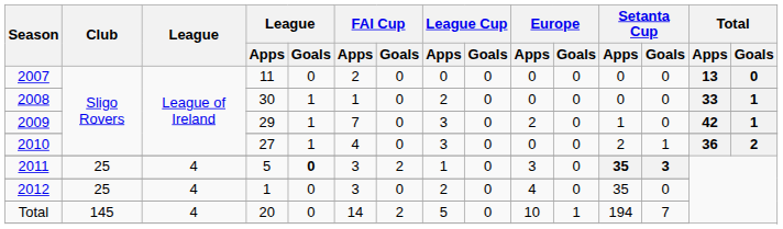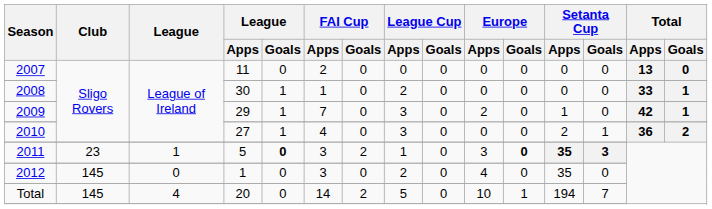 <table class="wikitable" style="text-align: center;">
 <tr>
 <th rowspan=2>Season</th>
 <th rowspan=2>Club</th>
 <th rowspan=2>League</th>
 <th colspan=2>League</th>
 <th colspan=2><a href='#'>FAI Cup</a></th>
 <th colspan=2><a href='#'>League Cup</a></th>
 <th colspan=2><a href='#'>Europe</a></th>
 <th colspan=2><a href='#'>Setanta Cup</a></th>
 <th colspan=2>Total</th>
 </tr>
 <tr>
 <th>Apps</th>
 <th>Goals</th>
 <th>Apps</th>
 <th>Goals</th>
 <th>Apps</th>
 <th>Goals</th>
 <th>Apps</th>
 <th>Goals</th>
 <th>Apps</th>
 <th>Goals</th>
 <th>Apps</th>
 <th>Goals</th>
 </tr>
 <tr>
 <td><a href='#'>2007</a></td>
 <td rowspan=7><a href='#'>Sligo Rovers</a></td>
 <td rowspan=7><a href='#'>League of Ireland</a></td>
 <td>11</td>
 <td>0</td>
 <td>2</td>
 <td>0</td>
 <td>0</td>
 <td>0</td>
 <td>0</td>
 <td>0</td>
 <td>0</td>
 <td>0</td>
 <th>13</th>
 <th>0</th>
 </tr>
 <tr>
 </tr>
 <tr>
 <td><a href='#'>2008</a></td>
 <td>30</td>
 <td>1</td>
 <td>1</td>
 <td>0</td>
 <td>2</td>
 <td>0</td>
 <td>0</td>
 <td>0</td>
 <td>0</td>
 <td>0</td>
 <th>33</th>
 <th>1</th>
 </tr>
 <tr>
 </tr>
 <tr>
 <td><a href='#'>2009</a></td>
 <td>29</td>
 <td>1</td>
 <td>7</td>
 <td>0</td>
 <td>3</td>
 <td>0</td>
 <td>2</td>
 <td>0</td>
 <td>1</td>
 <td>0</td>
 <th>42</th>
 <th>1</th>
 </tr>
 <tr>
 </tr>
 <tr>
 <td><a href='#'>2010</a></td>
 <td>27</td>
 <td>1</td>
 <td>4</td>
 <td>0</td>
 <td>3</td>
 <td>0</td>
 <td>0</td>
 <td>0</td>
 <td>2</td>
 <td>1</td>
 <th>36</th>
 <th>2</th>
 </tr>
 <tr>
 </tr>
 <tr>
 <td><a href='#'>2011</a></td>
-<td>25</td>
-<td>4</td>
+<td>23</td>
+<td>1</td>
 <td>5</td>
 <td><strong>0</strong></td>
 <td>3</td>
 <td>2</td>
 <td>1</td>
 <td>0</td>
 <td>3</td>
-<td>0</td>
+<td><strong>0</strong></td>
 <th>35</th>
 <th>3</th>
 </tr>
 <tr>
 </tr>
 <tr>
 <td><a href='#'>2012</a></td>
-<td>25</td>
-<td>4</td>
+<td>145</td>
+<td>0</td>
 <td>1</td>
 <td>0</td>
 <td>3</td>
 <td>0</td>
 <td>2</td>
 <td>0</td>
 <td>4</td>
 <td>0</td>
 <td>35</td>
 <td>0</td>
 </tr>
 <tr>
 </tr>
 <tr>
 <td>Total</td>
 <td>145</td>
 <td>4</td>
 <td>20</td>
 <td>0</td>
 <td>14</td>
 <td>2</td>
 <td>5</td>
 <td>0</td>
 <td>10</td>
 <td>1</td>
 <td>194</td>
 <td>7</td>
 </tr>
 <tr>
 </tr>
 </table>
